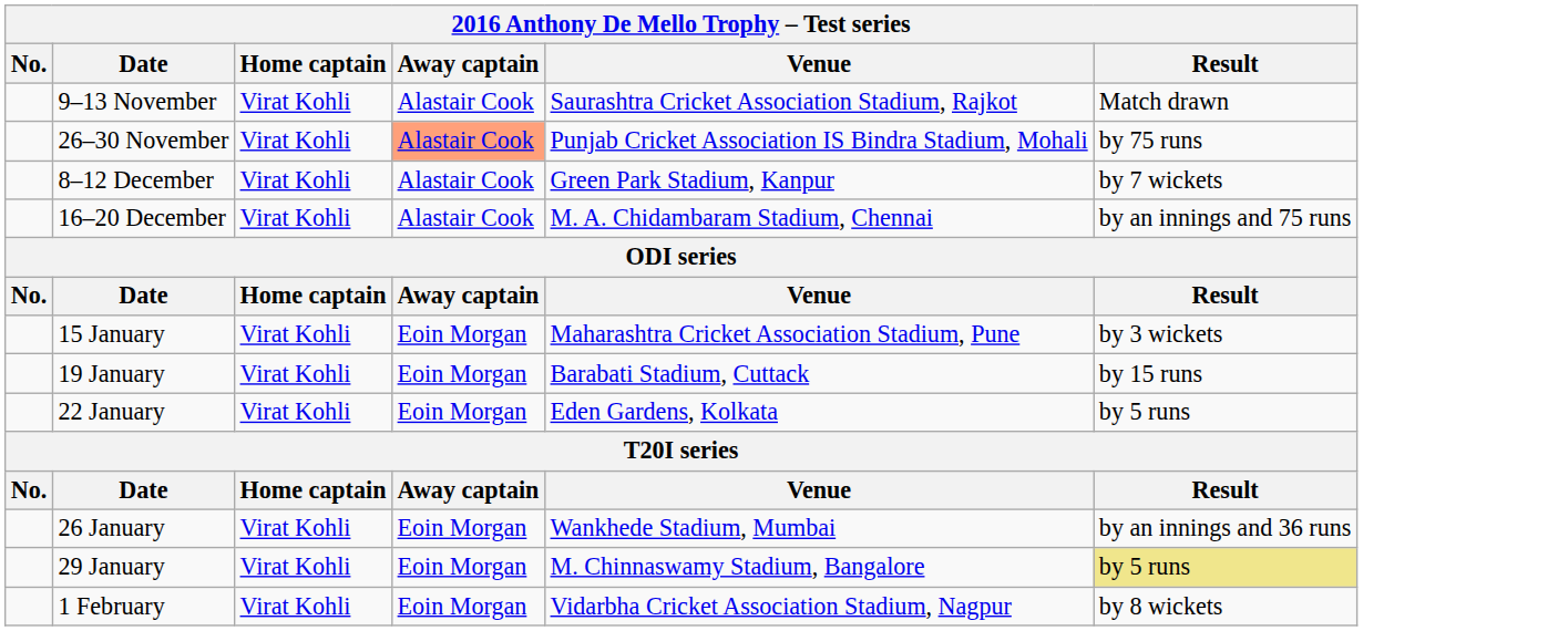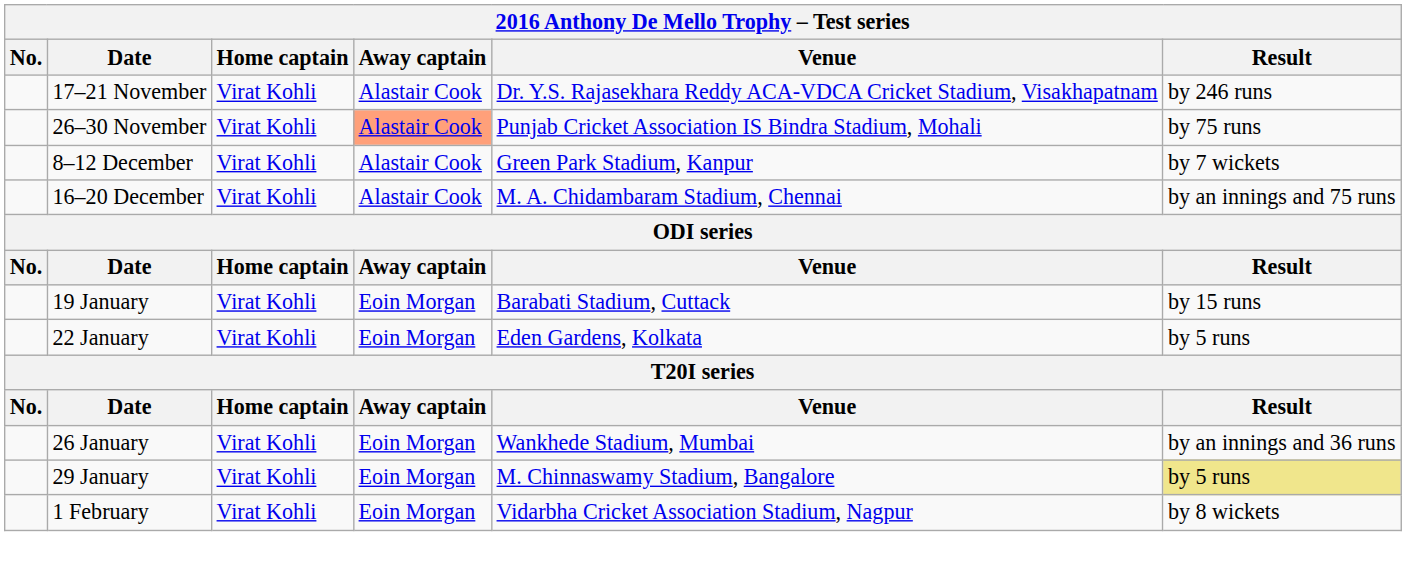 <table class="wikitable">
 <tr>
 <th colspan="6"><a href='#'>2016 Anthony De Mello Trophy</a> – Test series</th>
 </tr>
 <tr>
 <th>No.</th>
 <th>Date</th>
 <th>Home captain</th>
 <th>Away captain</th>
 <th>Venue</th>
 <th>Result</th>
 </tr>
 <tr>
 <td></td>
-<td>9–13 November</td>
+<td>17–21 November</td>
 <td><a href='#'>Virat Kohli</a></td>
 <td><a href='#'>Alastair Cook</a></td>
-<td><a href='#'>Saurashtra Cricket Association Stadium</a>, <a href='#'>Rajkot</a></td>
-<td>Match drawn</td>
+<td><a href='#'>Dr. Y.S. Rajasekhara Reddy ACA-VDCA Cricket Stadium</a>, <a href='#'>Visakhapatnam</a></td>
+<td> by 246 runs</td>
 </tr>
 <tr>
 <td></td>
 <td>26–30 November</td>
 <td><a href='#'>Virat Kohli</a></td>
 <td style="background: lightsalmon;"><a href='#'>Alastair Cook</a></td>
 <td><a href='#'>Punjab Cricket Association IS Bindra Stadium</a>, <a href='#'>Mohali</a></td>
 <td> by 75 runs</td>
 </tr>
 <tr>
 <td></td>
 <td>8–12 December</td>
 <td><a href='#'>Virat Kohli</a></td>
 <td><a href='#'>Alastair Cook</a></td>
 <td><a href='#'>Green Park Stadium</a>, <a href='#'>Kanpur</a></td>
 <td> by 7 wickets</td>
 </tr>
 <tr>
 <td></td>
 <td>16–20 December</td>
 <td><a href='#'>Virat Kohli</a></td>
 <td><a href='#'>Alastair Cook</a></td>
 <td><a href='#'>M. A. Chidambaram Stadium</a>, <a href='#'>Chennai</a></td>
 <td> by an innings and 75 runs</td>
 </tr>
 <tr>
 <th colspan="6">ODI series</th>
 </tr>
 <tr>
 <th>No.</th>
 <th>Date</th>
 <th>Home captain</th>
 <th>Away captain</th>
 <th>Venue</th>
 <th>Result</th>
-</tr>
-<tr>
-<td></td>
-<td>15 January</td>
-<td><a href='#'>Virat Kohli</a></td>
-<td><a href='#'>Eoin Morgan</a></td>
-<td><a href='#'>Maharashtra Cricket Association Stadium</a>, <a href='#'>Pune</a></td>
-<td> by 3 wickets</td>
 </tr>
 <tr>
 <td></td>
 <td>19 January</td>
 <td><a href='#'>Virat Kohli</a></td>
 <td><a href='#'>Eoin Morgan</a></td>
 <td><a href='#'>Barabati Stadium</a>, <a href='#'>Cuttack</a></td>
 <td> by 15 runs</td>
 </tr>
 <tr>
 <td></td>
 <td>22 January</td>
 <td><a href='#'>Virat Kohli</a></td>
 <td><a href='#'>Eoin Morgan</a></td>
 <td><a href='#'>Eden Gardens</a>, <a href='#'>Kolkata</a></td>
 <td> by 5 runs</td>
 </tr>
 <tr>
 <th colspan="6">T20I series</th>
 </tr>
 <tr>
 <th>No.</th>
 <th>Date</th>
 <th>Home captain</th>
 <th>Away captain</th>
 <th>Venue</th>
 <th>Result</th>
 </tr>
 <tr>
 <td></td>
 <td>26 January</td>
 <td><a href='#'>Virat Kohli</a></td>
 <td><a href='#'>Eoin Morgan</a></td>
 <td><a href='#'>Wankhede Stadium</a>, <a href='#'>Mumbai</a></td>
 <td> by an innings and 36 runs</td>
 </tr>
 <tr>
 <td></td>
 <td>29 January</td>
 <td><a href='#'>Virat Kohli</a></td>
 <td><a href='#'>Eoin Morgan</a></td>
 <td><a href='#'>M. Chinnaswamy Stadium</a>, <a href='#'>Bangalore</a></td>
 <td style="background: khaki;"> by 5 runs</td>
 </tr>
 <tr>
 <td></td>
 <td>1 February</td>
 <td><a href='#'>Virat Kohli</a></td>
 <td><a href='#'>Eoin Morgan</a></td>
 <td><a href='#'>Vidarbha Cricket Association Stadium</a>, <a href='#'>Nagpur</a></td>
 <td> by 8 wickets</td>
 </tr>
 </table>
